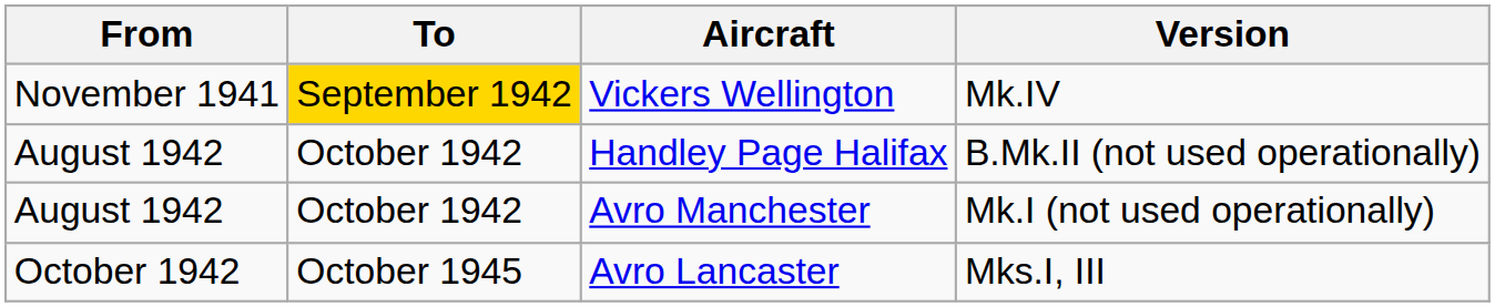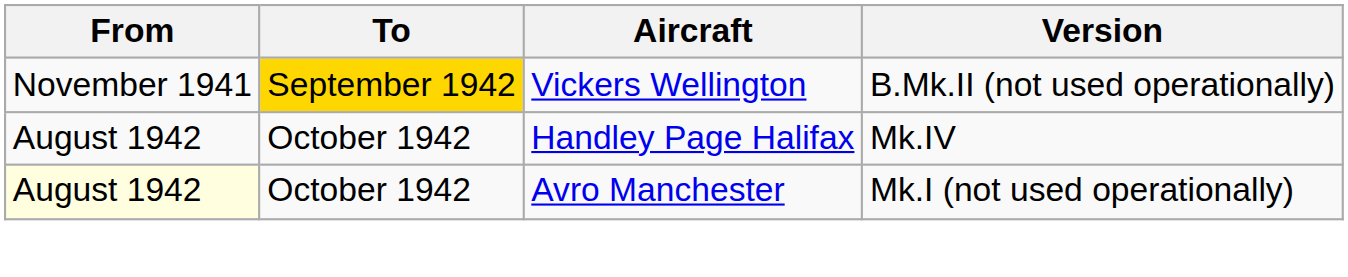 <table class="wikitable">
 <tr>
 <th>From</th>
 <th>To</th>
 <th>Aircraft</th>
 <th>Version</th>
 </tr>
 <tr>
 <td>November 1941</td>
 <td style="background: gold;">September 1942</td>
 <td><a href='#'>Vickers Wellington</a></td>
-<td>Mk.IV</td>
+<td>B.Mk.II (not used operationally)</td>
 </tr>
 <tr>
 <td>August 1942</td>
 <td>October 1942</td>
 <td><a href='#'>Handley Page Halifax</a></td>
-<td>B.Mk.II (not used operationally)</td>
+<td>Mk.IV</td>
 </tr>
 <tr>
-<td>August 1942</td>
+<td style="background: lightyellow;">August 1942</td>
 <td>October 1942</td>
 <td><a href='#'>Avro Manchester</a></td>
 <td>Mk.I (not used operationally)</td>
 </tr>
-<tr>
-<td>October 1942</td>
-<td>October 1945</td>
-<td><a href='#'>Avro Lancaster</a></td>
-<td>Mks.I, III</td>
-</tr>
 </table>
